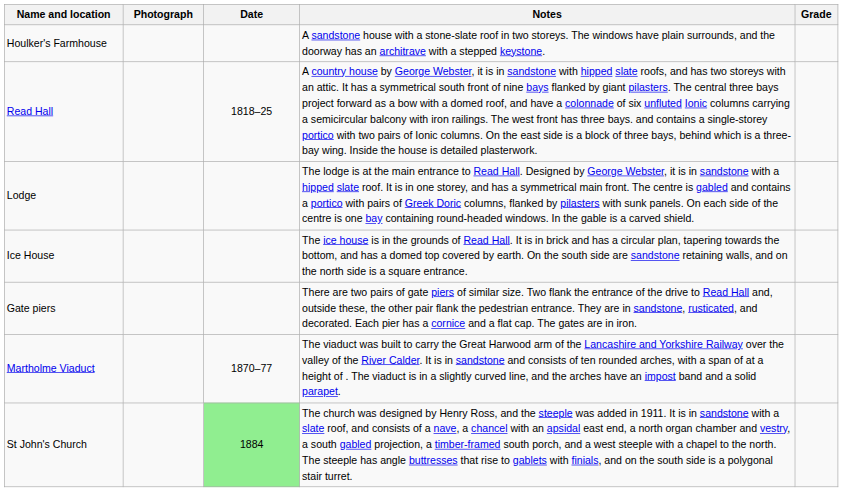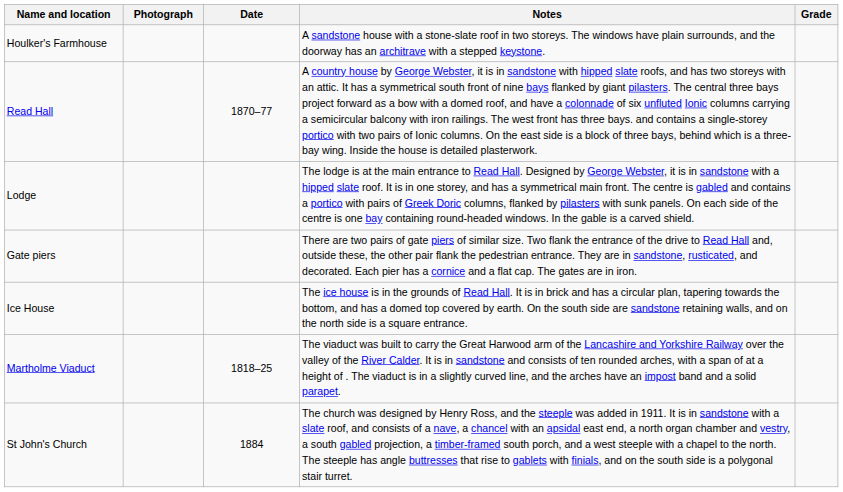 <table class="wikitable sortable plainrowheaders" style="width:100%;border:0px;text-align:left;line-height:150%;">
 <tr>
 <th scope="col"  style="width:150px">Name and location</th>
 <th scope="col"  style="width:100px" class="unsortable">Photograph</th>
 <th scope="col"  style="width:120px">Date</th>
 <th scope="col"  style="width:650px" class="unsortable">Notes</th>
 <th scope="col"  style="width:50px">Grade</th>
 </tr>
 <tr>
 <td>Houlker's Farmhouse<br><small></small></td>
 <td></td>
 <td align="center"></td>
 <td>A <a href='#'>sandstone</a> house with a stone-slate roof in two storeys.  The windows have plain surrounds, and the doorway has an <a href='#'>architrave</a> with a stepped <a href='#'>keystone</a>.</td>
 <td align="center" ></td>
 </tr>
 <tr>
 <td><a href='#'>Read Hall</a><br><small></small></td>
 <td></td>
-<td align="center">1818–25</td>
+<td align="center">1870–77</td>
 <td>A <a href='#'>country house</a> by <a href='#'>George Webster</a>, it is in <a href='#'>sandstone</a> with <a href='#'>hipped</a> <a href='#'>slate</a> roofs, and has two storeys with an attic.  It has a symmetrical south front of nine <a href='#'>bays</a> flanked by giant <a href='#'>pilasters</a>.  The central three bays project forward as a bow with a domed roof, and have a <a href='#'>colonnade</a> of six <a href='#'>unfluted</a> <a href='#'>Ionic</a> columns carrying a semicircular balcony with iron railings.  The west front has three bays. and contains a single-storey <a href='#'>portico</a> with two pairs of Ionic columns.  On the east side is a block of three bays, behind which is a three-bay wing.  Inside the house is detailed plasterwork.</td>
 <td align="center" ></td>
 </tr>
 <tr>
 <td>Lodge<br><small></small></td>
 <td></td>
 <td align="center"></td>
 <td>The lodge is at the main entrance to <a href='#'>Read Hall</a>.  Designed by <a href='#'>George Webster</a>, it is in <a href='#'>sandstone</a> with a <a href='#'>hipped</a> <a href='#'>slate</a> roof.  It is in one storey, and has a symmetrical main front.  The centre is <a href='#'>gabled</a> and contains a <a href='#'>portico</a> with pairs of <a href='#'>Greek Doric</a> columns, flanked by <a href='#'>pilasters</a> with sunk panels.  On each side of the centre is one <a href='#'>bay</a> containing round-headed windows.  In the gable is a carved shield.</td>
 <td align="center" ></td>
 </tr>
 <tr>
+<td>Gate piers<br><small></small></td>
+<td></td>
+<td align="center"></td>
+<td>There are two pairs of gate <a href='#'>piers</a> of similar size.  Two flank the entrance of the drive to <a href='#'>Read Hall</a> and, outside these, the other pair flank the pedestrian entrance.  They are in <a href='#'>sandstone</a>, <a href='#'>rusticated</a>, and decorated.  Each pier has a <a href='#'>cornice</a> and a flat cap.  The gates are in iron.</td>
+<td align="center" ></td>
+</tr>
+<tr>
 <td>Ice House<br><small></small></td>
 <td></td>
 <td align="center"></td>
 <td>The <a href='#'>ice house</a> is in the grounds of <a href='#'>Read Hall</a>.  It is in brick and has a circular plan, tapering towards the bottom, and has a domed top covered by earth.  On the south side are <a href='#'>sandstone</a> retaining walls, and on the north side is a square entrance.</td>
 <td align="center" ></td>
 </tr>
 <tr>
-<td>Gate piers<br><small></small></td>
-<td></td>
-<td align="center"></td>
-<td>There are two pairs of gate <a href='#'>piers</a> of similar size.  Two flank the entrance of the drive to <a href='#'>Read Hall</a> and, outside these, the other pair flank the pedestrian entrance.  They are in <a href='#'>sandstone</a>, <a href='#'>rusticated</a>, and decorated.  Each pier has a <a href='#'>cornice</a> and a flat cap.  The gates are in iron.</td>
-<td align="center" ></td>
-</tr>
-<tr>
 <td><a href='#'>Martholme Viaduct</a><br><small></small></td>
 <td></td>
-<td align="center">1870–77</td>
+<td align="center">1818–25</td>
 <td>The viaduct was built to carry the Great Harwood arm of the <a href='#'>Lancashire and Yorkshire Railway</a> over the valley of the <a href='#'>River Calder</a>.  It is in <a href='#'>sandstone</a> and consists of ten rounded arches, with a span of  at a height of .  The viaduct is in a slightly curved line, and the arches have an <a href='#'>impost</a> band and a solid <a href='#'>parapet</a>.</td>
 <td align="center" ></td>
 </tr>
 <tr>
 <td>St John's Church<br><small></small></td>
 <td></td>
-<td align="center" style="background: lightgreen;">1884</td>
+<td align="center">1884</td>
 <td>The church was designed by Henry Ross, and the <a href='#'>steeple</a> was added in 1911.  It is in <a href='#'>sandstone</a> with a <a href='#'>slate</a> roof, and consists of a <a href='#'>nave</a>, a <a href='#'>chancel</a> with an <a href='#'>apsidal</a> east end, a north organ chamber and <a href='#'>vestry</a>, a south <a href='#'>gabled</a> projection, a <a href='#'>timber-framed</a> south porch, and a west steeple with a chapel to the north.  The steeple has angle <a href='#'>buttresses</a> that rise to <a href='#'>gablets</a> with <a href='#'>finials</a>, and on the south side is a polygonal stair turret.</td>
 <td align="center" ></td>
 </tr>
 <tr>
 </tr>
 </table>
